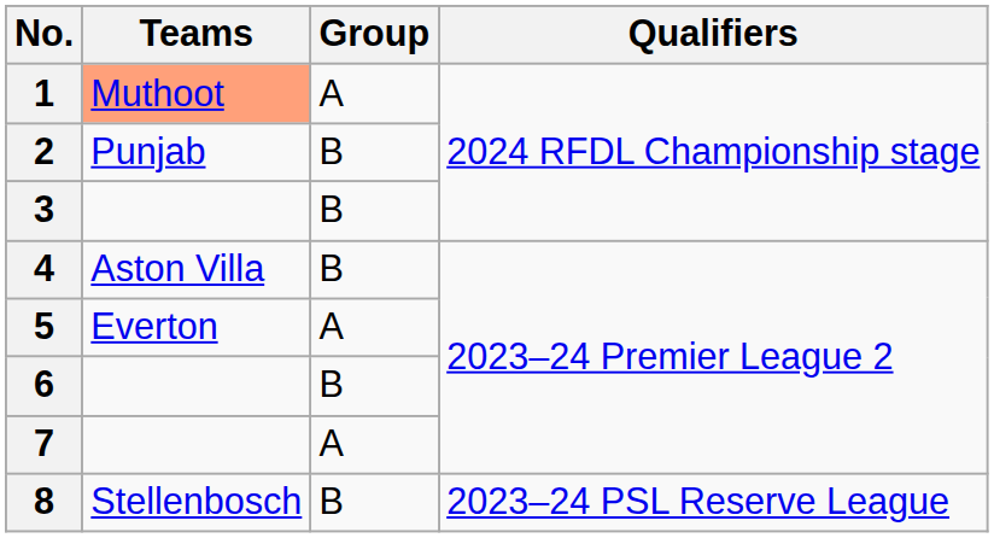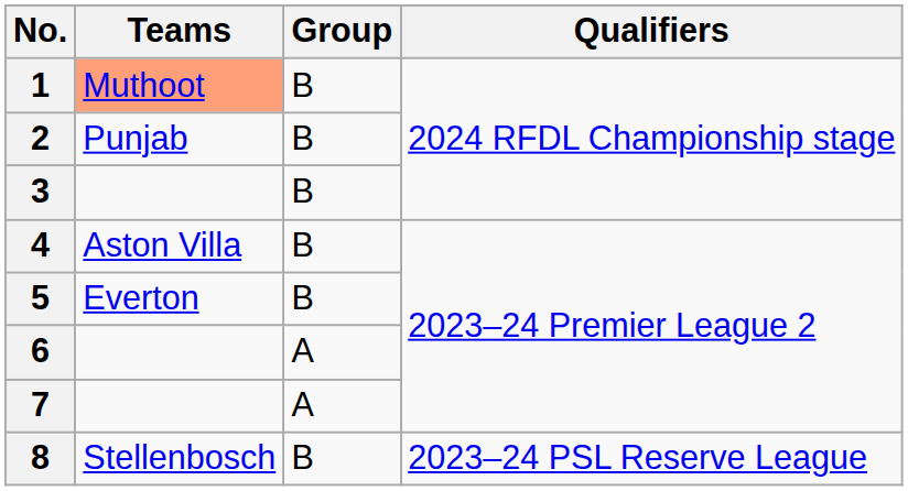 <table class=wikitable>
 <tr>
 <th>No.</th>
 <th>Teams</th>
 <th>Group</th>
 <th>Qualifiers</th>
 </tr>
 <tr>
 <th>1</th>
 <td style="background: lightsalmon;"> <a href='#'>Muthoot</a></td>
-<td>A</td>
+<td>B</td>
 <td rowspan=3><a href='#'>2024 RFDL Championship stage</a></td>
 </tr>
 <tr>
 <th>2</th>
 <td> <a href='#'>Punjab</a></td>
 <td>B</td>
 </tr>
 <tr>
 <th>3</th>
 <td></td>
 <td>B</td>
 </tr>
 <tr>
 <th>4</th>
 <td> <a href='#'>Aston Villa</a></td>
 <td>B</td>
 <td rowspan=4><a href='#'>2023–24 Premier League 2</a></td>
 </tr>
 <tr>
 <th>5</th>
 <td> <a href='#'>Everton</a></td>
-<td>A</td>
+<td>B</td>
 </tr>
 <tr>
 <th>6</th>
 <td></td>
-<td>B</td>
+<td>A</td>
 </tr>
 <tr>
 <th>7</th>
 <td></td>
 <td>A</td>
 </tr>
 <tr>
 <th>8</th>
 <td> <a href='#'>Stellenbosch</a></td>
 <td>B</td>
 <td><a href='#'>2023–24 PSL Reserve League</a></td>
 </tr>
 </table>
